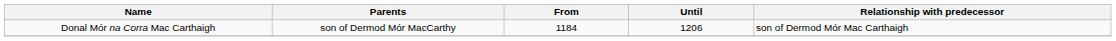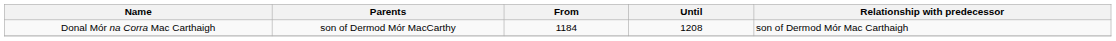 <table width=90% class="wikitable">
 <tr>
 <th width=15%>Name</th>
 <th width=13%>Parents</th>
 <th width=7%>From</th>
 <th width=7%>Until</th>
 <th width=20%>Relationship with predecessor</th>
 </tr>
 <tr>
 <td align="center">Donal Mór <em>na Corra</em> Mac Carthaigh</td>
 <td align="center">son of Dermod Mór MacCarthy</td>
 <td align="center">1184</td>
-<td align="center">1206</td>
+<td align="center">1208</td>
 <td>son of Dermod Mór Mac Carthaigh</td>
 </tr>
 <tr>
 </tr>
 </table>
